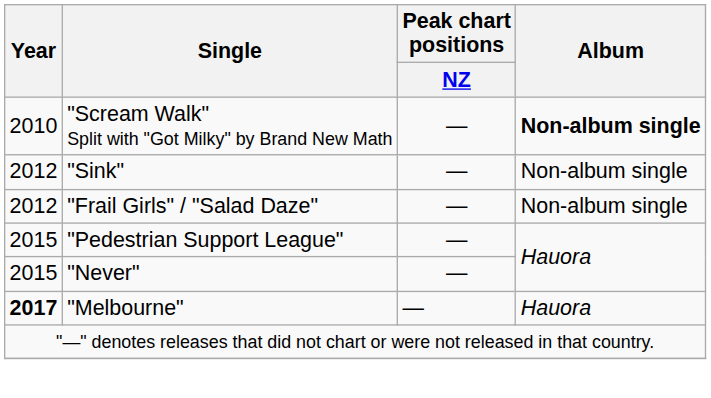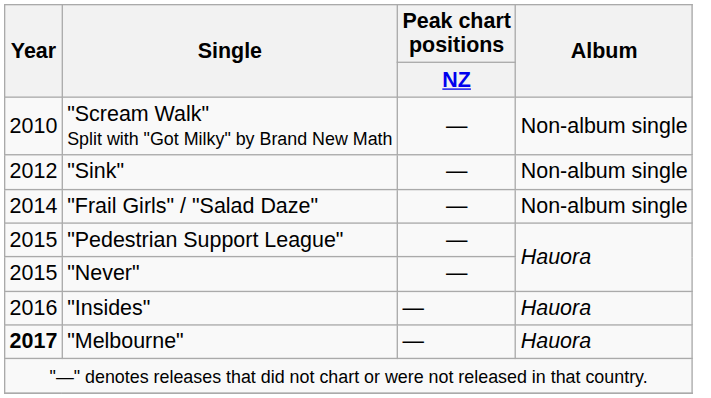 <table class="wikitable">
 <tr>
 <th rowspan=2>Year</th>
 <th rowspan=2>Single</th>
 <th>Peak chart<br>positions</th>
 <th rowspan=2>Album</th>
 </tr>
 <tr>
 <th><a href='#'>NZ</a></th>
 </tr>
 <tr>
 <td>2010</td>
 <td>"Scream Walk"<br><small>Split with "Got Milky" by Brand New Math</small></td>
 <td align="center">—</td>
-<td><strong>Non-album single</strong></td>
+<td>Non-album single</td>
 </tr>
 <tr>
 <td>2012</td>
 <td>"Sink"</td>
 <td align="center">—</td>
 <td>Non-album single</td>
 </tr>
 <tr>
-<td>2012</td>
+<td>2014</td>
 <td>"Frail Girls" / "Salad Daze"</td>
 <td align="center">—</td>
 <td>Non-album single</td>
 </tr>
 <tr>
 <td>2015</td>
 <td>"Pedestrian Support League"</td>
 <td align="center">—</td>
 <td rowspan="2"><em>Hauora</em></td>
 </tr>
 <tr>
 <td>2015</td>
 <td>"Never"</td>
 <td align="center">—</td>
 </tr>
 <tr>
+<td>2016</td>
+<td>"Insides"</td>
+<td>—</td>
+<td><em>Hauora</em></td>
+</tr>
+<tr>
 <td><strong>2017</strong></td>
 <td>"Melbourne"</td>
 <td>—</td>
 <td><em>Hauora</em></td>
 </tr>
 <tr>
 <td align=center colspan=4><small>"—" denotes releases that did not chart or were not released in that country.</small></td>
 </tr>
 <tr>
 </tr>
 </table>
